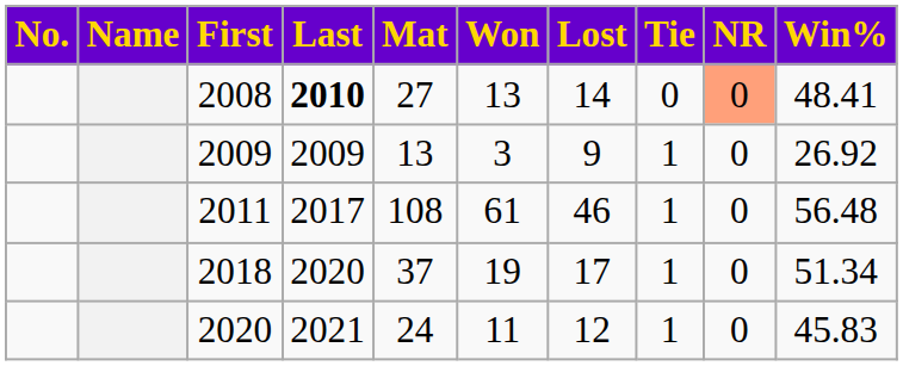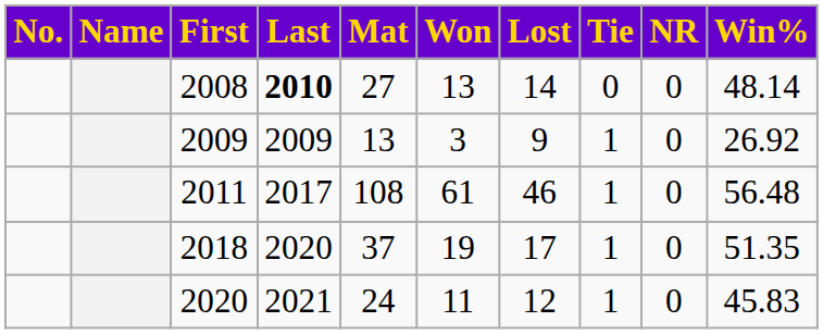 <table class="wikitable plainrowheaders sortable">
 <tr>
 <th style="background:#6600CC; color:gold;">No.</th>
 <th style="background:#6600CC; color:gold;">Name</th>
 <th style="background:#6600CC; color:gold;">First</th>
 <th style="background:#6600CC; color:gold;">Last</th>
 <th style="background:#6600CC; color:gold;">Mat</th>
 <th style="background:#6600CC; color:gold;">Won</th>
 <th style="background:#6600CC; color:gold;">Lost</th>
 <th style="background:#6600CC; color:gold;">Tie</th>
 <th style="background:#6600CC; color:gold;">NR</th>
 <th style="background:#6600CC; color:gold;">Win%</th>
 </tr>
 <tr align=center>
 <td></td>
 <th scope="row"></th>
 <td>2008</td>
 <td><strong>2010</strong></td>
 <td>27</td>
 <td>13</td>
 <td>14</td>
 <td>0</td>
-<td style="background: lightsalmon;">0</td>
-<td>48.41</td>
+<td>0</td>
+<td>48.14</td>
 </tr>
 <tr align=center>
 <td></td>
 <th scope="row"></th>
 <td>2009</td>
 <td>2009</td>
 <td>13</td>
 <td>3</td>
 <td>9</td>
 <td>1</td>
 <td>0</td>
 <td>26.92</td>
 </tr>
 <tr align=center>
 <td></td>
 <th scope="row"></th>
 <td>2011</td>
 <td>2017</td>
 <td>108</td>
 <td>61</td>
 <td>46</td>
 <td>1</td>
 <td>0</td>
 <td>56.48</td>
 </tr>
 <tr align=center>
 <td></td>
 <th scope="row"></th>
 <td>2018</td>
 <td>2020</td>
 <td>37</td>
 <td>19</td>
 <td>17</td>
 <td>1</td>
 <td>0</td>
-<td>51.34</td>
+<td>51.35</td>
 </tr>
 <tr align=center>
 <td></td>
 <th scope="row"></th>
 <td>2020</td>
 <td>2021</td>
 <td>24</td>
 <td>11</td>
 <td>12</td>
 <td>1</td>
 <td>0</td>
 <td>45.83</td>
 </tr>
 </table>
